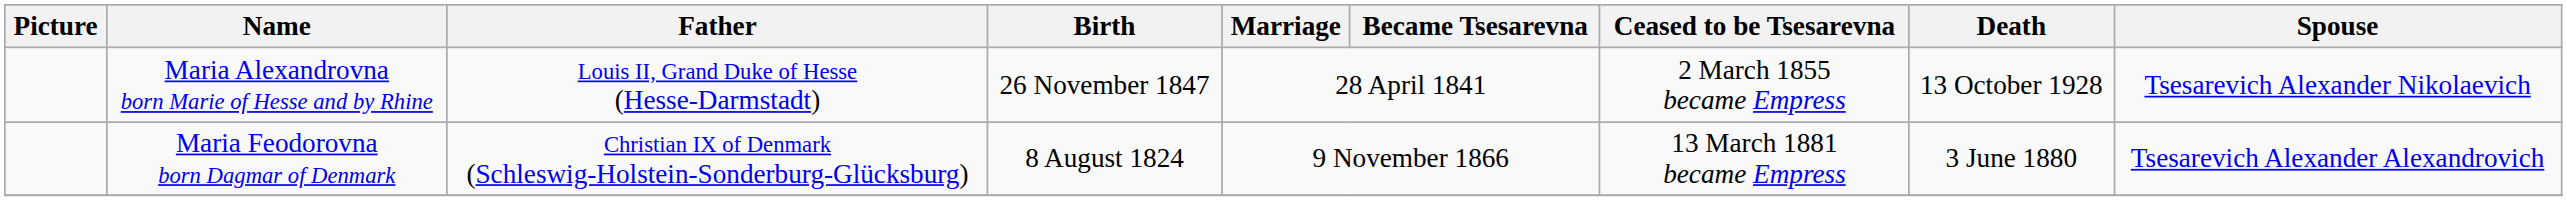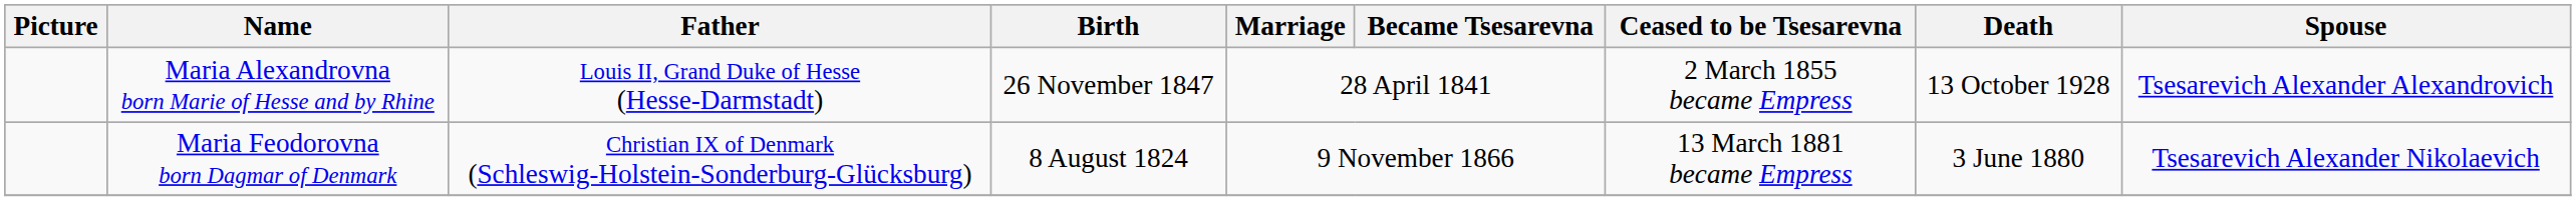 <table width=95% class="wikitable">
 <tr>
 <th>Picture</th>
 <th>Name</th>
 <th>Father</th>
 <th>Birth</th>
 <th>Marriage</th>
 <th>Became Tsesarevna</th>
 <th>Ceased to be Tsesarevna</th>
 <th>Death</th>
 <th>Spouse</th>
 </tr>
 <tr>
 <td align="center"></td>
 <td align="center"><a href='#'>Maria Alexandrovna<br><small><em>born Marie of Hesse and by Rhine</em></small></a></td>
 <td align="center"><small><a href='#'>Louis II, Grand Duke of Hesse</a></small><br>(<a href='#'>Hesse-Darmstadt</a>)</td>
 <td align="center">26 November 1847</td>
 <td align="center" colspan="2">28 April 1841</td>
 <td align="center">2 March 1855<br><em>became <a href='#'>Empress</a></em></td>
 <td align="center">13 October 1928</td>
-<td align="center"><a href='#'>Tsesarevich Alexander Nikolaevich</a></td>
+<td align="center"><a href='#'>Tsesarevich Alexander Alexandrovich</a></td>
 </tr>
 <tr>
 <td align="center"></td>
 <td align="center"><a href='#'>Maria Feodorovna<br><small><em>born Dagmar of Denmark</em></small></a></td>
 <td align="center"><small><a href='#'>Christian IX of Denmark</a></small> <br>(<a href='#'>Schleswig-Holstein-Sonderburg-Glücksburg</a>)</td>
 <td align="center">8 August 1824</td>
 <td align="center" colspan="2">9 November 1866</td>
 <td align="center">13 March 1881<br><em>became <a href='#'>Empress</a></em></td>
 <td align="center">3 June 1880</td>
-<td align="center"><a href='#'>Tsesarevich Alexander Alexandrovich</a></td>
+<td align="center"><a href='#'>Tsesarevich Alexander Nikolaevich</a></td>
 </tr>
 <tr>
 </tr>
 </table>
